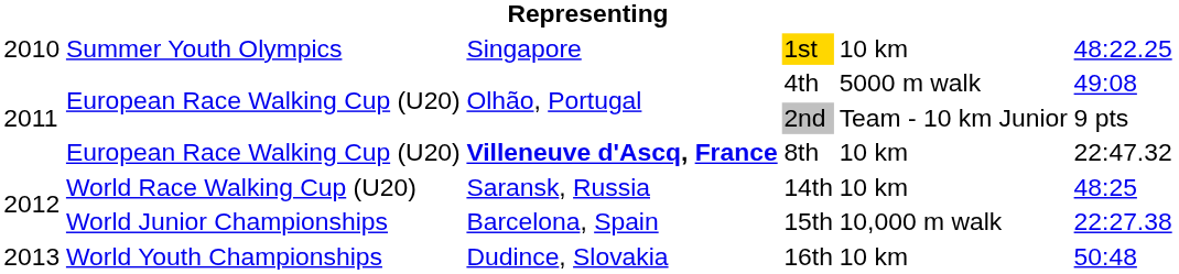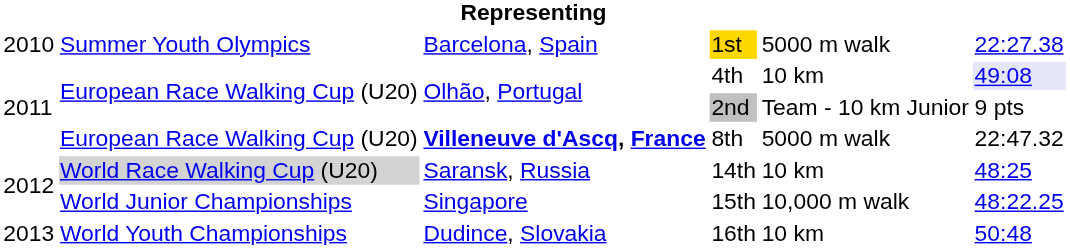 <table>
 <tr>
 <th colspan="6">Representing </th>
 </tr>
 <tr>
 <td>2010</td>
 <td><a href='#'>Summer Youth Olympics</a></td>
-<td><a href='#'>Singapore</a></td>
+<td><a href='#'>Barcelona</a>, <a href='#'>Spain</a></td>
 <td bgcolor=gold>1st</td>
-<td>10 km</td>
-<td><a href='#'>48:22.25</a> </td>
+<td>5000 m walk</td>
+<td><a href='#'>22:27.38</a> </td>
 </tr>
 <tr>
 <td rowspan=3>2011</td>
 <td rowspan=2><a href='#'>European Race Walking Cup</a> (U20)</td>
 <td rowspan=2><a href='#'>Olhão</a>, <a href='#'>Portugal</a></td>
 <td>4th</td>
-<td>5000 m walk</td>
-<td><a href='#'>49:08</a></td>
+<td>10 km</td>
+<td style="background: lavender;"><a href='#'>49:08</a></td>
 </tr>
 <tr>
 <td bgcolor=silver>2nd</td>
 <td>Team - 10 km Junior</td>
 <td>9 pts</td>
 </tr>
 <tr>
 <td><a href='#'>European Race Walking Cup</a> (U20)</td>
 <td><strong><a href='#'>Villeneuve d'Ascq</a>, <a href='#'>France</a></strong></td>
 <td>8th</td>
-<td>10 km</td>
+<td>5000 m walk</td>
 <td>22:47.32</td>
 </tr>
 <tr>
 <td rowspan=2>2012</td>
-<td><a href='#'>World Race Walking Cup</a> (U20)</td>
+<td style="background: lightgrey;"><a href='#'>World Race Walking Cup</a> (U20)</td>
 <td><a href='#'>Saransk</a>, <a href='#'>Russia</a></td>
 <td>14th</td>
 <td>10 km</td>
 <td><a href='#'>48:25</a></td>
 </tr>
 <tr>
 <td><a href='#'>World Junior Championships</a></td>
-<td><a href='#'>Barcelona</a>, <a href='#'>Spain</a></td>
+<td><a href='#'>Singapore</a></td>
 <td>15th</td>
 <td>10,000 m walk</td>
-<td><a href='#'>22:27.38</a> </td>
+<td><a href='#'>48:22.25</a> </td>
 </tr>
 <tr>
 <td>2013</td>
 <td><a href='#'>World Youth Championships</a></td>
 <td><a href='#'>Dudince</a>, <a href='#'>Slovakia</a></td>
 <td>16th</td>
 <td>10 km</td>
 <td><a href='#'>50:48</a></td>
 </tr>
 </table>
